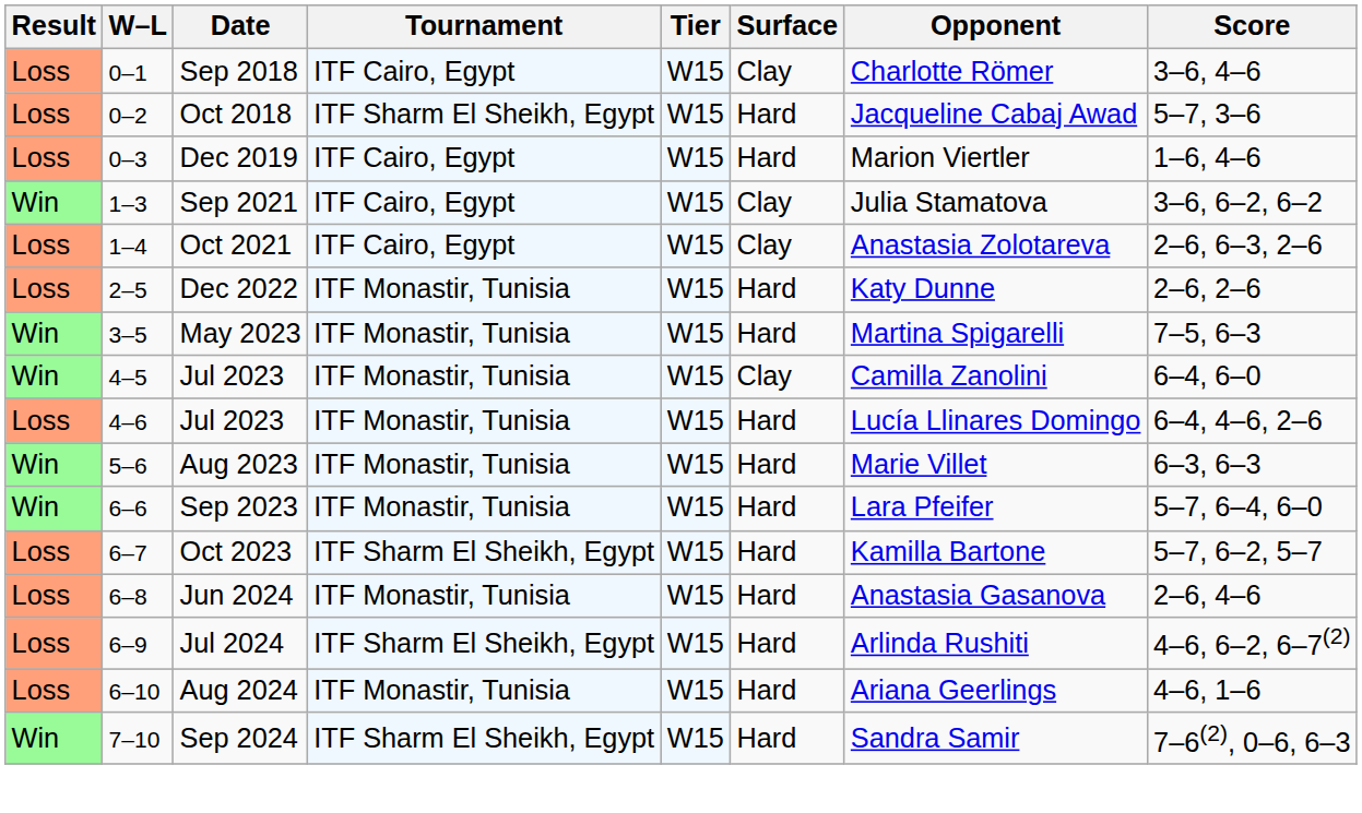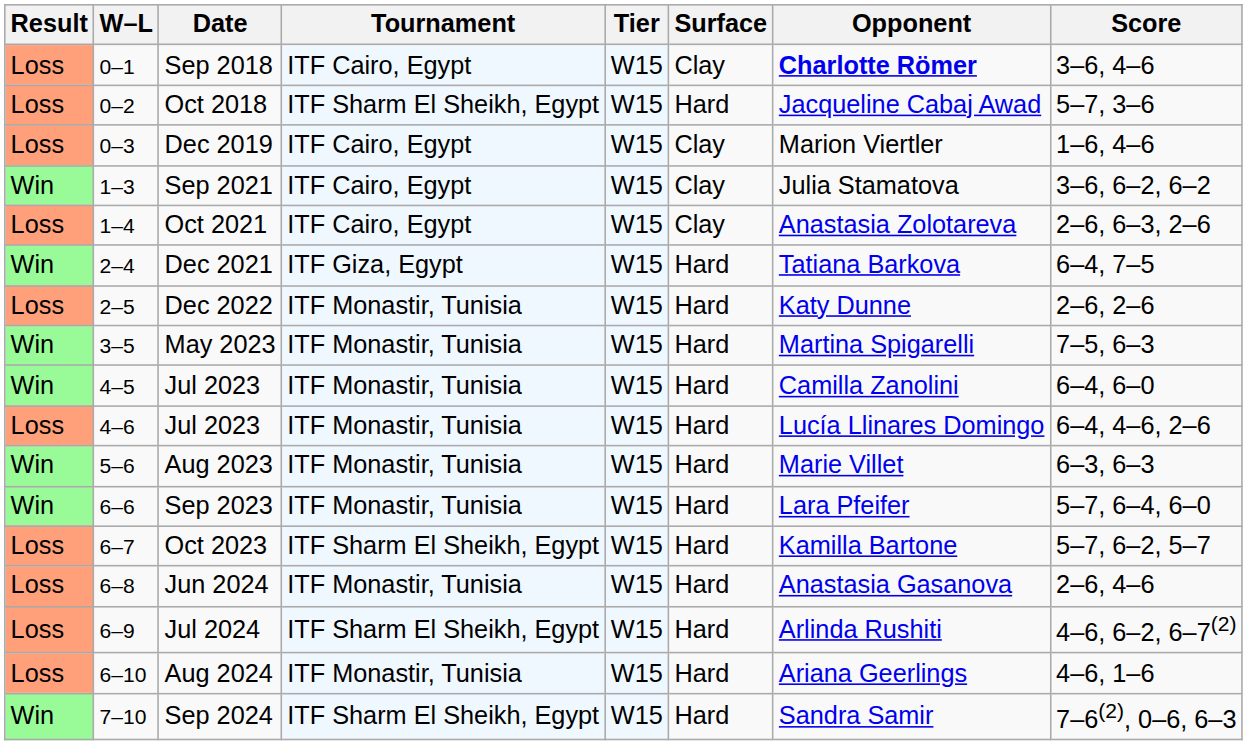 <table class="sortable wikitable">
 <tr>
 <th>Result</th>
 <th class="unsortable">W–L</th>
 <th>Date</th>
 <th>Tournament</th>
 <th>Tier</th>
 <th>Surface</th>
 <th>Opponent</th>
 <th class="unsortable">Score</th>
 </tr>
 <tr>
 <td bgcolor="FFA07A">Loss</td>
 <td><small>0–1</small></td>
 <td>Sep 2018</td>
 <td style="background:#f0f8ff;">ITF Cairo, Egypt</td>
 <td style="background:#f0f8ff;">W15</td>
 <td>Clay</td>
-<td> <a href='#'>Charlotte Römer</a></td>
+<td><strong> <a href='#'>Charlotte Römer</a></strong></td>
 <td>3–6, 4–6</td>
 </tr>
 <tr>
 <td bgcolor="FFA07A">Loss</td>
 <td><small>0–2</small></td>
 <td>Oct 2018</td>
 <td style="background:#f0f8ff;">ITF Sharm El Sheikh, Egypt</td>
 <td style="background:#f0f8ff;">W15</td>
 <td>Hard</td>
 <td> <a href='#'>Jacqueline Cabaj Awad</a></td>
 <td>5–7, 3–6</td>
 </tr>
 <tr>
 <td bgcolor="FFA07A">Loss</td>
 <td><small>0–3</small></td>
 <td>Dec 2019</td>
 <td style="background:#f0f8ff;">ITF Cairo, Egypt</td>
 <td style="background:#f0f8ff;">W15</td>
-<td>Hard</td>
+<td>Clay</td>
 <td> Marion Viertler</td>
 <td>1–6, 4–6</td>
 </tr>
 <tr>
 <td bgcolor=98FB98>Win</td>
 <td><small>1–3</small></td>
 <td>Sep 2021</td>
 <td style="background:#f0f8ff;">ITF Cairo, Egypt</td>
 <td style="background:#f0f8ff;">W15</td>
 <td>Clay</td>
 <td> Julia Stamatova</td>
 <td>3–6, 6–2, 6–2</td>
 </tr>
 <tr>
 <td bgcolor="FFA07A">Loss</td>
 <td><small>1–4</small></td>
 <td>Oct 2021</td>
 <td style="background:#f0f8ff;">ITF Cairo, Egypt</td>
 <td style="background:#f0f8ff;">W15</td>
 <td>Clay</td>
 <td> <a href='#'>Anastasia Zolotareva</a></td>
 <td>2–6, 6–3, 2–6</td>
+</tr>
+<tr>
+<td bgcolor=98FB98>Win</td>
+<td><small>2–4</small></td>
+<td>Dec 2021</td>
+<td style="background:#f0f8ff;">ITF Giza, Egypt</td>
+<td style="background:#f0f8ff;">W15</td>
+<td>Hard</td>
+<td> <a href='#'>Tatiana Barkova</a></td>
+<td>6–4, 7–5</td>
 </tr>
 <tr>
 <td bgcolor=FFA07A>Loss</td>
 <td><small>2–5</small></td>
 <td>Dec 2022</td>
 <td style="background:#f0f8ff;">ITF Monastir, Tunisia</td>
 <td style="background:#f0f8ff;">W15</td>
 <td>Hard</td>
 <td> <a href='#'>Katy Dunne</a></td>
 <td>2–6, 2–6</td>
 </tr>
 <tr>
 <td bgcolor=98FB98>Win</td>
 <td><small>3–5</small></td>
 <td>May 2023</td>
 <td style="background:#f0f8ff;">ITF Monastir, Tunisia</td>
 <td style="background:#f0f8ff;">W15</td>
 <td>Hard</td>
 <td> <a href='#'>Martina Spigarelli</a></td>
 <td>7–5, 6–3</td>
 </tr>
 <tr>
 <td bgcolor=98FB98>Win</td>
 <td><small>4–5</small></td>
 <td>Jul 2023</td>
 <td style="background:#f0f8ff;">ITF Monastir, Tunisia</td>
 <td style="background:#f0f8ff;">W15</td>
-<td>Clay</td>
+<td>Hard</td>
 <td> <a href='#'>Camilla Zanolini</a></td>
 <td>6–4, 6–0</td>
 </tr>
 <tr>
 <td bgcolor=FFA07A>Loss</td>
 <td><small>4–6</small></td>
 <td>Jul 2023</td>
 <td style="background:#f0f8ff;">ITF Monastir, Tunisia</td>
 <td style="background:#f0f8ff;">W15</td>
 <td>Hard</td>
 <td> <a href='#'>Lucía Llinares Domingo</a></td>
 <td>6–4, 4–6, 2–6</td>
 </tr>
 <tr>
 <td bgcolor=98FB98>Win</td>
 <td><small>5–6</small></td>
 <td>Aug 2023</td>
 <td style="background:#f0f8ff;">ITF Monastir, Tunisia</td>
 <td style="background:#f0f8ff;">W15</td>
 <td>Hard</td>
 <td> <a href='#'>Marie Villet</a></td>
 <td>6–3, 6–3</td>
 </tr>
 <tr>
 <td bgcolor=98FB98>Win</td>
 <td><small>6–6</small></td>
 <td>Sep 2023</td>
 <td style="background:#f0f8ff;">ITF Monastir, Tunisia</td>
 <td style="background:#f0f8ff;">W15</td>
 <td>Hard</td>
 <td> <a href='#'>Lara Pfeifer</a></td>
 <td>5–7, 6–4, 6–0</td>
 </tr>
 <tr>
 <td bgcolor=FFA07A>Loss</td>
 <td><small>6–7</small></td>
 <td>Oct 2023</td>
 <td style="background:#f0f8ff;">ITF Sharm El Sheikh, Egypt</td>
 <td style="background:#f0f8ff;">W15</td>
 <td>Hard</td>
 <td> <a href='#'>Kamilla Bartone</a></td>
 <td>5–7, 6–2, 5–7</td>
 </tr>
 <tr>
 <td bgcolor=FFA07A>Loss</td>
 <td><small>6–8</small></td>
 <td>Jun 2024</td>
 <td style="background:#f0f8ff;">ITF Monastir, Tunisia</td>
 <td style="background:#f0f8ff;">W15</td>
 <td>Hard</td>
 <td> <a href='#'>Anastasia Gasanova</a></td>
 <td>2–6, 4–6</td>
 </tr>
 <tr>
 <td bgcolor=FFA07A>Loss</td>
 <td><small>6–9</small></td>
 <td>Jul 2024</td>
 <td style="background:#f0f8ff;">ITF Sharm El Sheikh, Egypt</td>
 <td style="background:#f0f8ff;">W15</td>
 <td>Hard</td>
 <td> <a href='#'>Arlinda Rushiti</a></td>
 <td>4–6, 6–2, 6–7<sup>(2)</sup></td>
 </tr>
 <tr>
 <td bgcolor=FFA07A>Loss</td>
 <td><small>6–10</small></td>
 <td>Aug 2024</td>
 <td style="background:#f0f8ff;">ITF Monastir, Tunisia</td>
 <td style="background:#f0f8ff;">W15</td>
 <td>Hard</td>
 <td> <a href='#'>Ariana Geerlings</a></td>
 <td>4–6, 1–6</td>
 </tr>
 <tr>
 <td bgcolor=98FB98>Win</td>
 <td><small>7–10</small></td>
 <td>Sep 2024</td>
 <td style="background:#f0f8ff;">ITF Sharm El Sheikh, Egypt</td>
 <td style="background:#f0f8ff;">W15</td>
 <td>Hard</td>
 <td> <a href='#'>Sandra Samir</a></td>
 <td>7–6<sup>(2)</sup>, 0–6, 6–3</td>
 </tr>
 </table>
